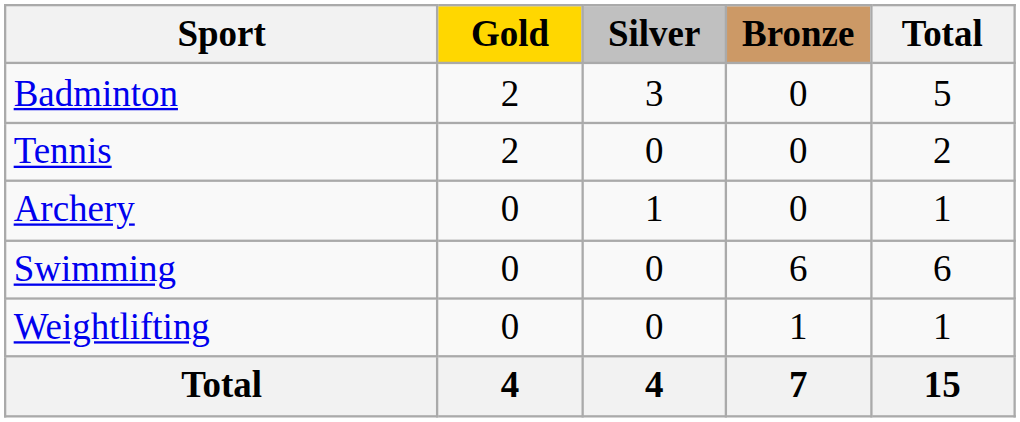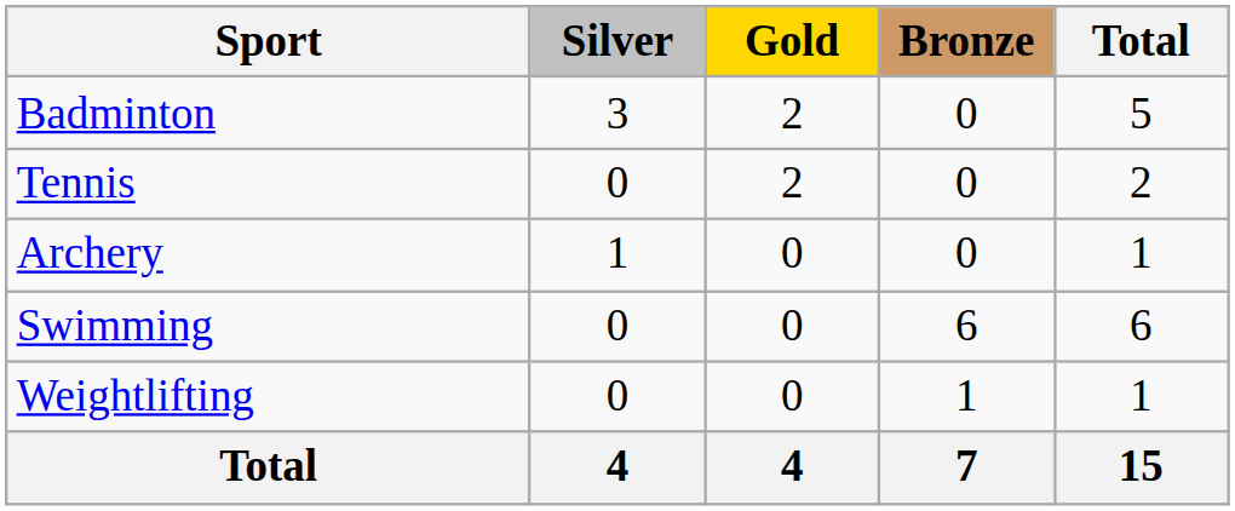 <table class="wikitable sortable" style="text-align:center;">
 <tr>
 <th width=180>Sport</th>
+<th scope="col" style="background:silver; width:55px;">Silver</th>
 <th scope="col" style="background:gold; width:55px;">Gold</th>
-<th scope="col" style="background:silver; width:55px;">Silver</th>
 <th scope="col" style="background:#cc9966; width:55px;">Bronze</th>
 <th width=55>Total</th>
 </tr>
 <tr>
 <td align=left><a href='#'>Badminton</a></td>
+<td>3</td>
 <td>2</td>
-<td>3</td>
 <td>0</td>
 <td>5</td>
 </tr>
 <tr>
 <td align=left><a href='#'>Tennis</a></td>
+<td>0</td>
 <td>2</td>
-<td>0</td>
 <td>0</td>
 <td>2</td>
 </tr>
 <tr>
 <td align=left><a href='#'>Archery</a></td>
+<td>1</td>
 <td>0</td>
-<td>1</td>
 <td>0</td>
 <td>1</td>
 </tr>
 <tr>
 <td align=left><a href='#'>Swimming</a></td>
 <td>0</td>
 <td>0</td>
 <td>6</td>
 <td>6</td>
 </tr>
 <tr>
 <td align=left><a href='#'>Weightlifting</a></td>
 <td>0</td>
 <td>0</td>
 <td>1</td>
 <td>1</td>
 </tr>
 <tr class="sortbottom">
 <th>Total</th>
 <th>4</th>
 <th>4</th>
 <th>7</th>
 <th>15</th>
 </tr>
 </table>
